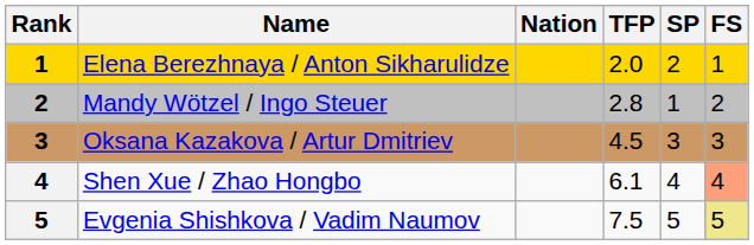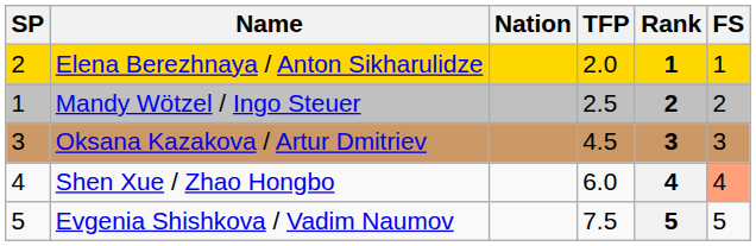 <table class="wikitable">
 <tr>
-<th>Rank</th>
+<th>SP</th>
 <th>Name</th>
 <th>Nation</th>
 <th>TFP</th>
-<th>SP</th>
+<th>Rank</th>
 <th>FS</th>
 </tr>
 <tr bgcolor="gold">
-<td align="center"><strong>1</strong></td>
+<td>2</td>
 <td><a href='#'>Elena Berezhnaya</a> / <a href='#'>Anton Sikharulidze</a></td>
 <td></td>
 <td>2.0</td>
-<td>2</td>
+<td align="center"><strong>1</strong></td>
 <td>1</td>
 </tr>
 <tr bgcolor="silver">
-<td align="center"><strong>2</strong></td>
+<td>1</td>
 <td><a href='#'>Mandy Wötzel</a> / <a href='#'>Ingo Steuer</a></td>
 <td></td>
-<td>2.8</td>
-<td>1</td>
+<td>2.5</td>
+<td align="center"><strong>2</strong></td>
 <td>2</td>
 </tr>
 <tr bgcolor="cc9966">
-<td align="center"><strong>3</strong></td>
+<td>3</td>
 <td><a href='#'>Oksana Kazakova</a> / <a href='#'>Artur Dmitriev</a></td>
 <td></td>
 <td>4.5</td>
-<td>3</td>
+<td align="center"><strong>3</strong></td>
 <td>3</td>
 </tr>
 <tr>
-<th>4</th>
+<td>4</td>
 <td><a href='#'>Shen Xue</a> / <a href='#'>Zhao Hongbo</a></td>
 <td></td>
-<td>6.1</td>
-<td>4</td>
+<td>6.0</td>
+<th>4</th>
 <td style="background: lightsalmon;">4</td>
 </tr>
 <tr>
-<th>5</th>
+<td>5</td>
 <td><a href='#'>Evgenia Shishkova</a> / <a href='#'>Vadim Naumov</a></td>
 <td></td>
 <td>7.5</td>
+<th>5</th>
 <td>5</td>
-<td style="background: khaki;">5</td>
 </tr>
 </table>
